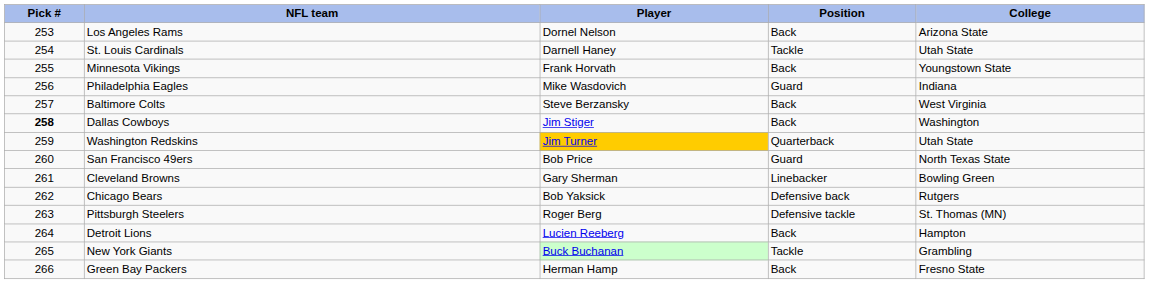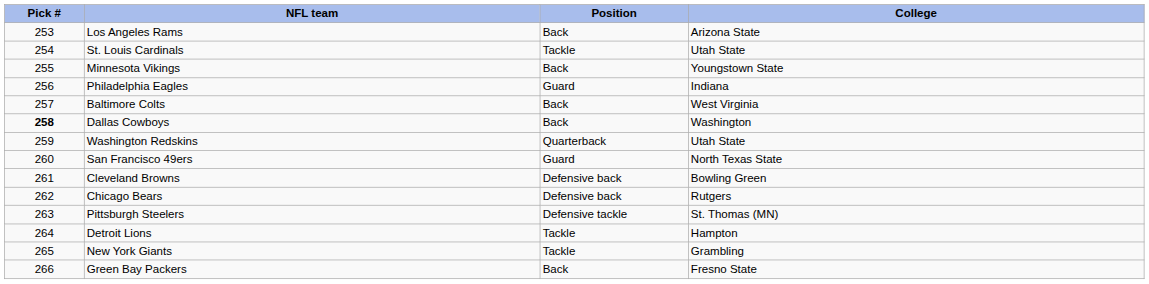 <table class="wikitable sortable sortable" style="width: 100%">
 <tr>
 <th style="background:#A8BDEC;" width=7%>Pick #</th>
 <th width=40% style="background:#A8BDEC;">NFL team</th>
-<th width=20% style="background:#A8BDEC;">Player</th>
 <th width=13% style="background:#A8BDEC;">Position</th>
 <th style="background:#A8BDEC;">College</th>
 </tr>
 <tr>
 <td align=center>253</td>
 <td>Los Angeles Rams</td>
-<td>Dornel Nelson</td>
 <td>Back</td>
 <td>Arizona State</td>
 </tr>
 <tr>
 <td align=center>254</td>
 <td>St. Louis Cardinals</td>
-<td>Darnell Haney</td>
 <td>Tackle</td>
 <td>Utah State</td>
 </tr>
 <tr>
 <td align=center>255</td>
 <td>Minnesota Vikings</td>
-<td>Frank Horvath</td>
 <td>Back</td>
 <td>Youngstown State</td>
 </tr>
 <tr>
 <td align=center>256</td>
 <td>Philadelphia Eagles</td>
-<td>Mike Wasdovich</td>
 <td>Guard</td>
 <td>Indiana</td>
 </tr>
 <tr>
 <td align=center>257</td>
 <td>Baltimore Colts</td>
-<td>Steve Berzansky</td>
 <td>Back</td>
 <td>West Virginia</td>
 </tr>
 <tr>
 <td align=center><strong>258</strong></td>
 <td>Dallas Cowboys</td>
-<td><a href='#'>Jim Stiger</a></td>
 <td>Back</td>
 <td>Washington</td>
 </tr>
 <tr>
 <td align=center>259</td>
 <td>Washington Redskins</td>
-<td bgcolor="#FFCC00"><a href='#'>Jim Turner</a></td>
 <td>Quarterback</td>
 <td>Utah State</td>
 </tr>
 <tr>
 <td align=center>260</td>
 <td>San Francisco 49ers</td>
-<td>Bob Price</td>
 <td>Guard</td>
 <td>North Texas State</td>
 </tr>
 <tr>
 <td align=center>261</td>
 <td>Cleveland Browns</td>
-<td>Gary Sherman</td>
-<td>Linebacker</td>
+<td>Defensive back</td>
 <td>Bowling Green</td>
 </tr>
 <tr>
 <td align=center>262</td>
 <td>Chicago Bears</td>
-<td>Bob Yaksick</td>
 <td>Defensive back</td>
 <td>Rutgers</td>
 </tr>
 <tr>
 <td align=center>263</td>
 <td>Pittsburgh Steelers</td>
-<td>Roger Berg</td>
 <td>Defensive tackle</td>
 <td>St. Thomas (MN)</td>
 </tr>
 <tr>
 <td align=center>264</td>
 <td>Detroit Lions</td>
-<td><a href='#'>Lucien Reeberg</a></td>
-<td>Back</td>
+<td>Tackle</td>
 <td>Hampton</td>
 </tr>
 <tr>
 <td align=center>265</td>
 <td>New York Giants</td>
-<td bgcolor="#CCFFCC"><a href='#'>Buck Buchanan</a></td>
 <td>Tackle</td>
 <td>Grambling</td>
 </tr>
 <tr>
 <td align=center>266</td>
 <td>Green Bay Packers</td>
-<td>Herman Hamp</td>
 <td>Back</td>
 <td>Fresno State</td>
 </tr>
 </table>
